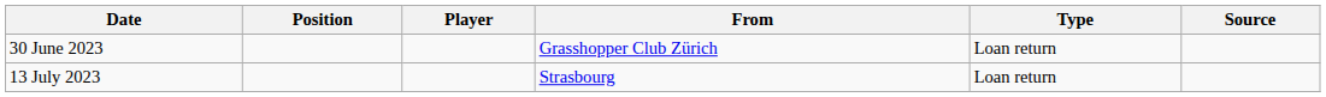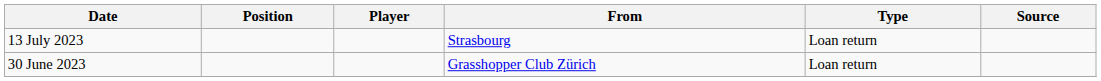 <table class="wikitable sortable" style="width:90%; text-align:center; font-size:95%; text-align:left;">
 <tr>
 <th>Date</th>
 <th>Position</th>
 <th>Player</th>
 <th>From</th>
 <th>Type</th>
 <th>Source</th>
 </tr>
 <tr>
+<td>13 July 2023</td>
+<td></td>
+<td></td>
+<td> <a href='#'>Strasbourg</a></td>
+<td>Loan return</td>
+<td></td>
+</tr>
+<tr>
 <td>30 June 2023</td>
 <td></td>
 <td></td>
 <td> <a href='#'>Grasshopper Club Zürich</a></td>
 <td>Loan return</td>
 <td></td>
 </tr>
 <tr>
-<td>13 July 2023</td>
-<td></td>
-<td></td>
-<td> <a href='#'>Strasbourg</a></td>
-<td>Loan return</td>
-<td></td>
-</tr>
-<tr>
 </tr>
 </table>
